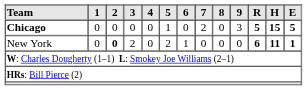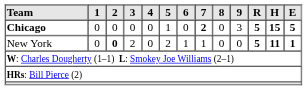 <table border=1 cellspacing=0 width=425 style="margin-left:3em;">
 <tr style="text-align:center; background-color:#e6e6e6;">
 <th align=left width=28%>Team</th>
 <th width=6%>1</th>
 <th width=6%>2</th>
 <th width=6%>3</th>
 <th width=6%>4</th>
 <th width=6%>5</th>
 <th width=6%>6</th>
 <th width=6%>7</th>
 <th width=6%>8</th>
 <th width=6%>9</th>
 <th width=6%>R</th>
 <th width=6%>H</th>
 <th width=6%>E</th>
 </tr>
 <tr style="text-align:center;">
 <td align=left><strong>Chicago</strong></td>
 <td>0</td>
 <td>0</td>
 <td>0</td>
 <td>0</td>
 <td>1</td>
 <td>0</td>
-<td>2</td>
+<td><strong>2</strong></td>
 <td>0</td>
 <td>3</td>
 <td><strong>5</strong></td>
 <td><strong>15</strong></td>
 <td><strong>5</strong></td>
 </tr>
 <tr style="text-align:center;">
 <td align=left>New York</td>
 <td>0</td>
 <td><strong>0</strong></td>
 <td>2</td>
 <td>0</td>
 <td>2</td>
 <td>1</td>
+<td>1</td>
 <td>0</td>
 <td>0</td>
-<td>0</td>
-<td><strong>6</strong></td>
+<td><strong>5</strong></td>
 <td><strong>11</strong></td>
 <td><strong>1</strong></td>
 </tr>
 <tr style="text-align:left;">
 <td colspan=14><small><strong>W</strong>: <a href='#'>Charles Dougherty</a> (1–1)  <strong>L</strong>: <a href='#'>Smokey Joe Williams</a> (2–1)</small></td>
 </tr>
 <tr style="text-align:left;">
 <td colspan=14><small><strong>HRs</strong>: <a href='#'>Bill Pierce</a> (2)</small></td>
 </tr>
 <tr style="text-align:left;">
 <td colspan=14></td>
 </tr>
 <tr style="text-align:left;">
 </tr>
 </table>
